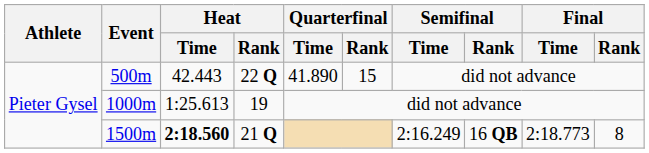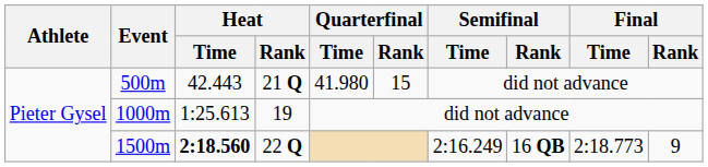 <table class="wikitable" style="text-align:center">
 <tr>
 <th rowspan="2">Athlete</th>
 <th rowspan="2">Event</th>
 <th colspan="2">Heat</th>
 <th colspan="2">Quarterfinal</th>
 <th colspan="2">Semifinal</th>
 <th colspan="2">Final</th>
 </tr>
 <tr>
 <th>Time</th>
 <th>Rank</th>
 <th>Time</th>
 <th>Rank</th>
 <th>Time</th>
 <th>Rank</th>
 <th>Time</th>
 <th>Rank</th>
 </tr>
 <tr>
 <td rowspan=3><a href='#'>Pieter Gysel</a></td>
 <td><a href='#'>500m</a></td>
 <td>42.443</td>
-<td>22 <strong>Q</strong></td>
-<td>41.890</td>
+<td>21 <strong>Q</strong></td>
+<td>41.980</td>
 <td>15</td>
 <td colspan=4>did not advance</td>
 </tr>
 <tr>
 <td><a href='#'>1000m</a></td>
 <td>1:25.613</td>
 <td align="center">19</td>
 <td colspan=6>did not advance</td>
 </tr>
 <tr>
 <td><a href='#'>1500m</a></td>
 <td><strong>2:18.560</strong></td>
-<td>21 <strong>Q</strong></td>
+<td>22 <strong>Q</strong></td>
 <td colspan="2" bgcolor="wheat"></td>
 <td>2:16.249</td>
 <td>16 <strong>QB</strong></td>
 <td>2:18.773</td>
-<td align="center">8</td>
+<td align="center">9</td>
 </tr>
 </table>
